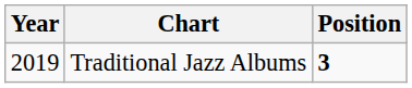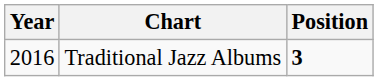 <table class="wikitable" border="1">
 <tr>
 <th>Year</th>
 <th>Chart</th>
 <th>Position</th>
 </tr>
 <tr>
-<td rowspan="1">2019</td>
+<td rowspan="1">2016</td>
 <td>Traditional Jazz Albums</td>
 <td><strong>3</strong></td>
 </tr>
 </table>
